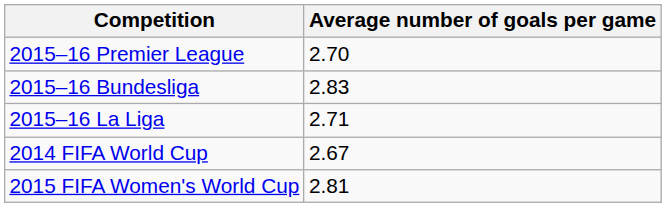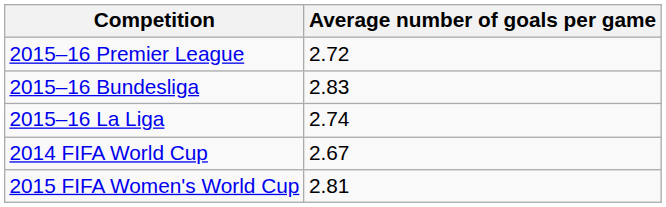 <table class="wikitable">
 <tr>
 <th>Competition</th>
 <th>Average number of goals per game</th>
 </tr>
 <tr>
 <td><a href='#'>2015–16 Premier League</a></td>
-<td>2.70</td>
+<td>2.72</td>
 </tr>
 <tr>
 <td><a href='#'>2015–16 Bundesliga</a></td>
 <td>2.83</td>
 </tr>
 <tr>
 <td><a href='#'>2015–16 La Liga</a></td>
-<td>2.71</td>
+<td>2.74</td>
 </tr>
 <tr>
 <td><a href='#'>2014 FIFA World Cup</a></td>
 <td>2.67</td>
 </tr>
 <tr>
 <td><a href='#'>2015 FIFA Women's World Cup</a></td>
 <td>2.81</td>
 </tr>
 </table>
